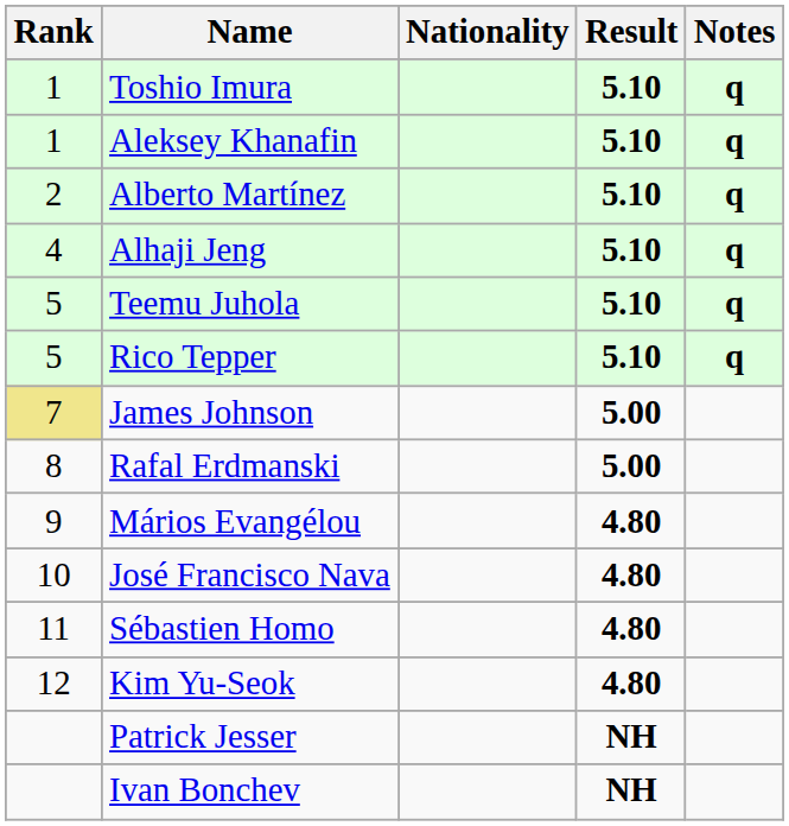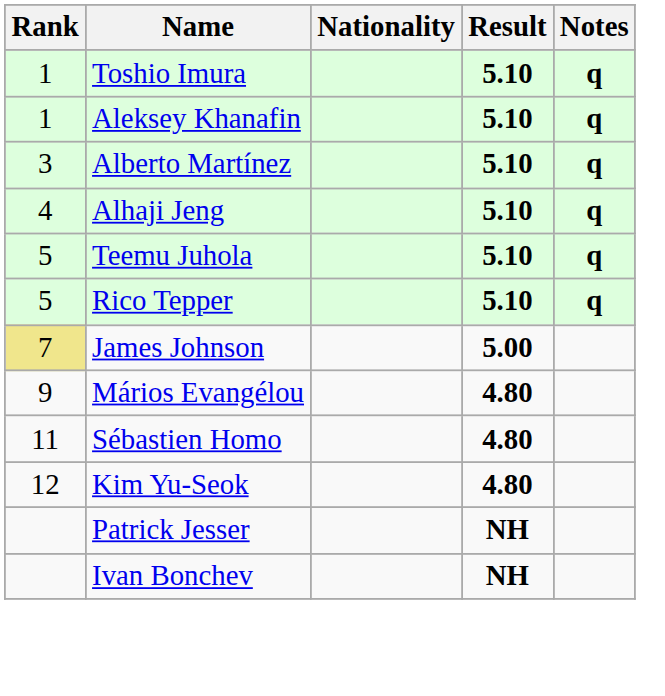 <table class="wikitable sortable" style="text-align:center">
 <tr>
 <th>Rank</th>
 <th>Name</th>
 <th>Nationality</th>
 <th>Result</th>
 <th>Notes</th>
 </tr>
 <tr bgcolor=ddffdd>
 <td>1</td>
 <td align=left><a href='#'>Toshio Imura</a></td>
 <td align=left></td>
 <td><strong>5.10</strong></td>
 <td><strong>q</strong></td>
 </tr>
 <tr bgcolor=ddffdd>
 <td>1</td>
 <td align=left><a href='#'>Aleksey Khanafin</a></td>
 <td align=left></td>
 <td><strong>5.10</strong></td>
 <td><strong>q</strong></td>
 </tr>
 <tr bgcolor=ddffdd>
-<td>2</td>
+<td>3</td>
 <td align=left><a href='#'>Alberto Martínez</a></td>
 <td align=left></td>
 <td><strong>5.10</strong></td>
 <td><strong>q</strong></td>
 </tr>
 <tr bgcolor=ddffdd>
 <td>4</td>
 <td align=left><a href='#'>Alhaji Jeng</a></td>
 <td align=left></td>
 <td><strong>5.10</strong></td>
 <td><strong>q</strong></td>
 </tr>
 <tr bgcolor=ddffdd>
 <td>5</td>
 <td align=left><a href='#'>Teemu Juhola</a></td>
 <td align=left></td>
 <td><strong>5.10</strong></td>
 <td><strong>q</strong></td>
 </tr>
 <tr bgcolor=ddffdd>
 <td>5</td>
 <td align=left><a href='#'>Rico Tepper</a></td>
 <td align=left></td>
 <td><strong>5.10</strong></td>
 <td><strong>q</strong></td>
 </tr>
 <tr>
 <td style="background: khaki;">7</td>
 <td align=left><a href='#'>James Johnson</a></td>
 <td align=left></td>
 <td><strong>5.00</strong></td>
 <td></td>
 </tr>
 <tr>
-<td>8</td>
-<td align=left><a href='#'>Rafal Erdmanski</a></td>
-<td align=left></td>
-<td><strong>5.00</strong></td>
-<td></td>
-</tr>
-<tr>
 <td>9</td>
 <td align=left><a href='#'>Mários Evangélou</a></td>
-<td align=left></td>
-<td><strong>4.80</strong></td>
-<td></td>
-</tr>
-<tr>
-<td>10</td>
-<td align=left><a href='#'>José Francisco Nava</a></td>
 <td align=left></td>
 <td><strong>4.80</strong></td>
 <td></td>
 </tr>
 <tr>
 <td>11</td>
 <td align=left><a href='#'>Sébastien Homo</a></td>
 <td align=left></td>
 <td><strong>4.80</strong></td>
 <td></td>
 </tr>
 <tr>
 <td>12</td>
 <td align=left><a href='#'>Kim Yu-Seok</a></td>
 <td align=left></td>
 <td><strong>4.80</strong></td>
 <td></td>
 </tr>
 <tr>
 <td></td>
 <td align=left><a href='#'>Patrick Jesser</a></td>
 <td align=left></td>
 <td><strong>NH</strong></td>
 <td></td>
 </tr>
 <tr>
 <td></td>
 <td align=left><a href='#'>Ivan Bonchev</a></td>
 <td align=left></td>
 <td><strong>NH</strong></td>
 <td></td>
 </tr>
 </table>
